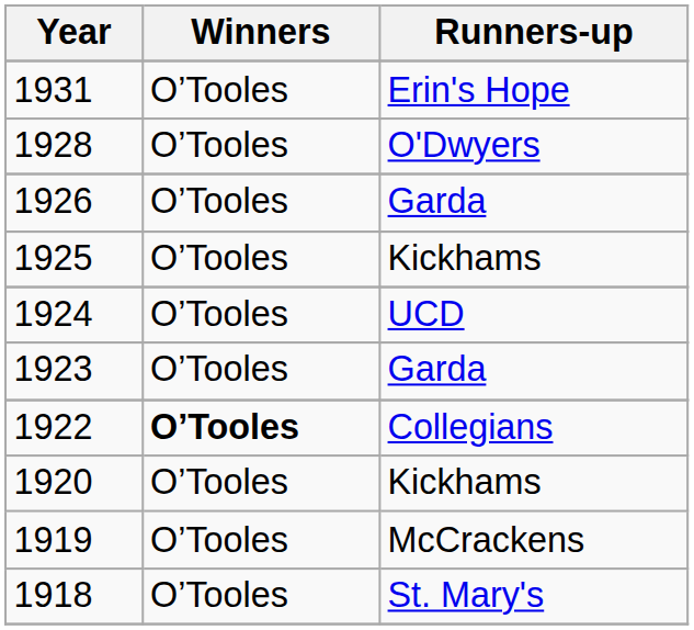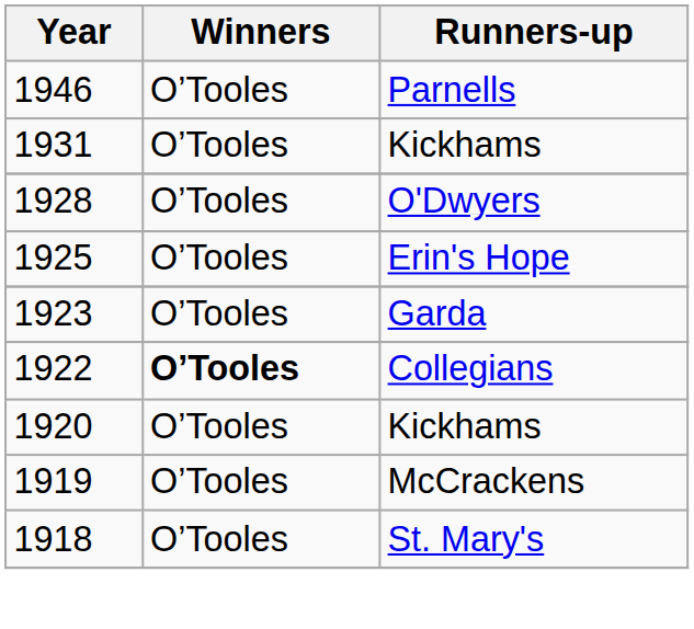 <table align="center" class="wikitable" style="width:35%;">
 <tr>
 <th>Year</th>
 <th>Winners</th>
 <th>Runners-up</th>
 </tr>
 <tr>
+<td>1946</td>
+<td>O’Tooles</td>
+<td><a href='#'>Parnells</a></td>
+</tr>
+<tr>
 </tr>
 <tr>
 <td>1931</td>
 <td>O’Tooles</td>
-<td><a href='#'>Erin's Hope</a></td>
+<td>Kickhams</td>
 </tr>
 <tr>
 </tr>
 <tr>
 <td>1928</td>
 <td>O’Tooles</td>
 <td><a href='#'>O'Dwyers</a></td>
 </tr>
 <tr>
 </tr>
 <tr>
-<td>1926</td>
-<td>O’Tooles</td>
-<td><a href='#'>Garda</a></td>
-</tr>
-<tr>
 </tr>
 <tr>
 <td>1925</td>
 <td>O’Tooles</td>
-<td>Kickhams</td>
+<td><a href='#'>Erin's Hope</a></td>
 </tr>
 <tr>
-</tr>
-<tr>
-<td>1924</td>
-<td>O’Tooles</td>
-<td><a href='#'>UCD</a></td>
 </tr>
 <tr>
 </tr>
 <tr>
 <td>1923</td>
 <td>O’Tooles</td>
 <td><a href='#'>Garda</a></td>
 </tr>
 <tr>
 </tr>
 <tr>
 <td>1922</td>
 <td><strong>O’Tooles</strong></td>
 <td><a href='#'>Collegians</a></td>
 </tr>
 <tr>
 <td>1920</td>
 <td>O’Tooles</td>
 <td>Kickhams</td>
 </tr>
 <tr>
 <td>1919</td>
 <td>O’Tooles</td>
 <td>McCrackens</td>
 </tr>
 <tr>
 <td>1918</td>
 <td>O’Tooles</td>
 <td><a href='#'>St. Mary's</a></td>
 </tr>
 <tr>
 </tr>
 </table>
